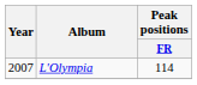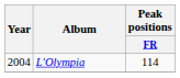 <table class="wikitable">
 <tr>
 <th align="center" rowspan="2" width="10">Year</th>
 <th align="center" rowspan="2" width="120">Album</th>
 <th align="center" colspan="1" width="30">Peak positions</th>
 </tr>
 <tr>
 <th scope="col" style="width:3em;font-size:90%;"><a href='#'>FR</a><br></th>
 </tr>
 <tr>
-<td align="center" rowspan="1">2007</td>
+<td align="center" rowspan="1">2004</td>
 <td><em><a href='#'>L'Olympia</a></em></td>
 <td align="center">114</td>
 </tr>
 <tr>
 </tr>
 </table>
